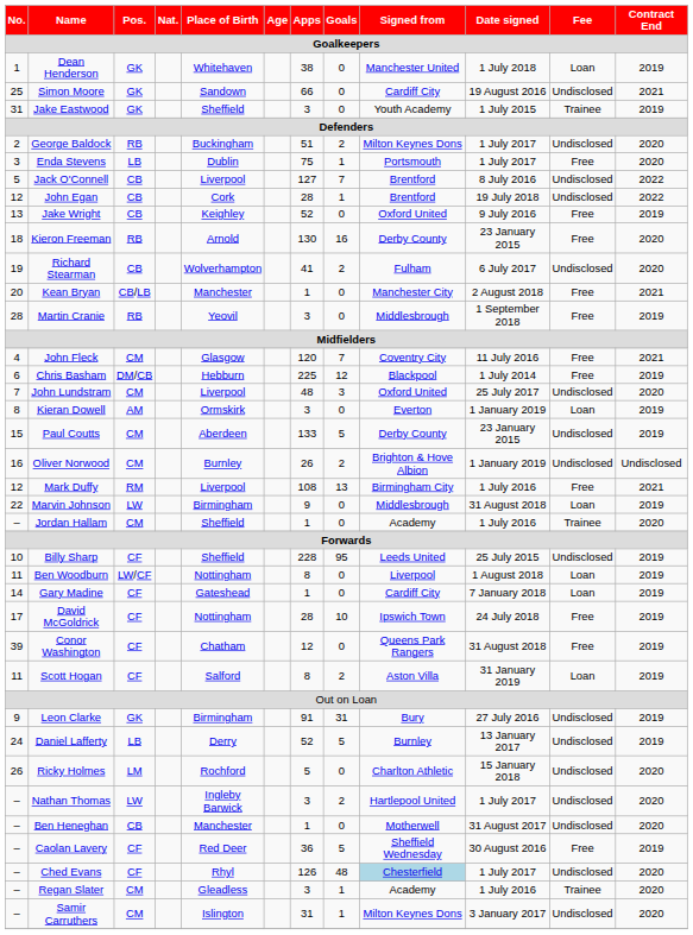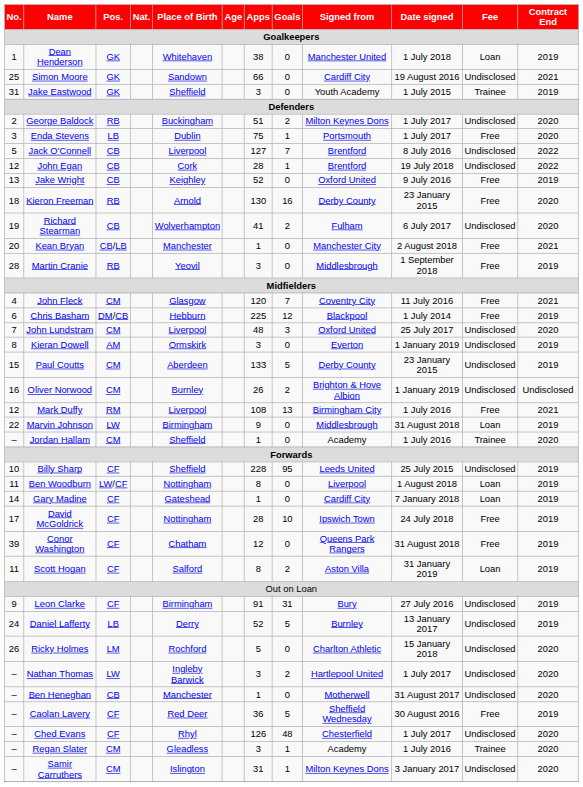 <table class="wikitable" style="text-align:center; font-size:90%; width:100%;">
 <tr>
 <th style="background:#f00; color:white; text-align:center;">No.</th>
 <th style="background:#f00; color:white; text-align:center;">Name</th>
 <th style="background:#f00; color:white; text-align:center;">Pos.</th>
 <th style="background:#f00; color:white; text-align:center;">Nat.</th>
 <th style="background:#f00; color:white; text-align:center;">Place of Birth</th>
 <th style="background:#f00; color:white; text-align:center;">Age</th>
 <th style="background:#f00; color:white; text-align:center;">Apps</th>
 <th style="background:#f00; color:white; text-align:center;">Goals</th>
 <th style="background:#f00; color:white; text-align:center;">Signed from</th>
 <th style="background:#f00; color:white; text-align:center;">Date signed</th>
 <th style="background:#f00; color:white; text-align:center;">Fee</th>
 <th style="background:#f00; color:white; text-align:center;">Contract End</th>
 </tr>
 <tr>
 <th colspan="12" style="background:#dcdcdc; text-align:center;">Goalkeepers</th>
 </tr>
 <tr>
 <td>1</td>
 <td><a href='#'>Dean Henderson</a></td>
 <td><a href='#'>GK</a></td>
 <td></td>
 <td><a href='#'>Whitehaven</a></td>
 <td></td>
 <td>38</td>
 <td>0</td>
 <td><a href='#'>Manchester United</a></td>
 <td>1 July 2018</td>
 <td>Loan</td>
 <td>2019</td>
 </tr>
 <tr>
 <td>25</td>
 <td><a href='#'>Simon Moore</a></td>
 <td><a href='#'>GK</a></td>
 <td></td>
 <td><a href='#'>Sandown</a></td>
 <td></td>
 <td>66</td>
 <td>0</td>
 <td> <a href='#'>Cardiff City</a></td>
 <td>19 August 2016</td>
 <td>Undisclosed</td>
 <td>2021</td>
 </tr>
 <tr>
 <td>31</td>
 <td><a href='#'>Jake Eastwood</a></td>
 <td><a href='#'>GK</a></td>
 <td></td>
 <td><a href='#'>Sheffield</a></td>
 <td></td>
 <td>3</td>
 <td>0</td>
 <td>Youth Academy</td>
 <td>1 July 2015</td>
 <td>Trainee</td>
 <td>2019</td>
 </tr>
 <tr>
 <th colspan="12" style="background:#dcdcdc; text-align:center;">Defenders</th>
 </tr>
 <tr>
 <td>2</td>
 <td><a href='#'>George Baldock</a></td>
 <td><a href='#'>RB</a></td>
 <td></td>
 <td><a href='#'>Buckingham</a></td>
 <td></td>
 <td>51</td>
 <td>2</td>
 <td><a href='#'>Milton Keynes Dons</a></td>
 <td>1 July 2017</td>
 <td>Undisclosed</td>
 <td>2020</td>
 </tr>
 <tr>
 <td>3</td>
 <td><a href='#'>Enda Stevens</a></td>
 <td><a href='#'>LB</a></td>
 <td></td>
 <td><a href='#'>Dublin</a></td>
 <td></td>
 <td>75</td>
 <td>1</td>
 <td><a href='#'>Portsmouth</a></td>
 <td>1 July 2017</td>
 <td>Free</td>
 <td>2020</td>
 </tr>
 <tr>
 <td>5</td>
 <td><a href='#'>Jack O'Connell</a></td>
 <td><a href='#'>CB</a></td>
 <td></td>
 <td><a href='#'>Liverpool</a></td>
 <td></td>
 <td>127</td>
 <td>7</td>
 <td><a href='#'>Brentford</a></td>
 <td>8 July 2016</td>
 <td>Undisclosed</td>
 <td>2022</td>
 </tr>
 <tr>
 <td>12</td>
 <td><a href='#'>John Egan</a></td>
 <td><a href='#'>CB</a></td>
 <td></td>
 <td><a href='#'>Cork</a></td>
 <td></td>
 <td>28</td>
 <td>1</td>
 <td><a href='#'>Brentford</a></td>
 <td>19 July 2018</td>
 <td>Undisclosed</td>
 <td>2022</td>
 </tr>
 <tr>
 <td>13</td>
 <td><a href='#'>Jake Wright</a></td>
 <td><a href='#'>CB</a></td>
 <td></td>
 <td><a href='#'>Keighley</a></td>
 <td></td>
 <td>52</td>
 <td>0</td>
 <td><a href='#'>Oxford United</a></td>
 <td>9 July 2016</td>
 <td>Free</td>
 <td>2019</td>
 </tr>
 <tr>
 <td>18</td>
 <td><a href='#'>Kieron Freeman</a></td>
 <td><a href='#'>RB</a></td>
 <td></td>
 <td><a href='#'>Arnold</a></td>
 <td></td>
 <td>130</td>
 <td>16</td>
 <td><a href='#'>Derby County</a></td>
 <td>23 January 2015</td>
 <td>Free</td>
 <td>2020</td>
 </tr>
 <tr>
 <td>19</td>
 <td><a href='#'>Richard Stearman</a></td>
 <td><a href='#'>CB</a></td>
 <td></td>
 <td><a href='#'>Wolverhampton</a></td>
 <td></td>
 <td>41</td>
 <td>2</td>
 <td><a href='#'>Fulham</a></td>
 <td>6 July 2017</td>
 <td>Undisclosed</td>
 <td>2020</td>
 </tr>
 <tr>
 <td>20</td>
 <td><a href='#'>Kean Bryan</a></td>
 <td><a href='#'>CB</a>/<a href='#'>LB</a></td>
 <td></td>
 <td><a href='#'>Manchester</a></td>
 <td></td>
 <td>1</td>
 <td>0</td>
 <td><a href='#'>Manchester City</a></td>
 <td>2 August 2018</td>
 <td>Free</td>
 <td>2021</td>
 </tr>
 <tr>
 <td>28</td>
 <td><a href='#'>Martin Cranie</a></td>
 <td><a href='#'>RB</a></td>
 <td></td>
 <td><a href='#'>Yeovil</a></td>
 <td></td>
 <td>3</td>
 <td>0</td>
 <td><a href='#'>Middlesbrough</a></td>
 <td>1 September 2018</td>
 <td>Free</td>
 <td>2019</td>
 </tr>
 <tr>
 <th colspan="12" style="background:#dcdcdc; text-align:center;">Midfielders</th>
 </tr>
 <tr>
 <td>4</td>
 <td><a href='#'>John Fleck</a></td>
 <td><a href='#'>CM</a></td>
 <td></td>
 <td><a href='#'>Glasgow</a></td>
 <td></td>
 <td>120</td>
 <td>7</td>
 <td><a href='#'>Coventry City</a></td>
 <td>11 July 2016</td>
 <td>Free</td>
 <td>2021</td>
 </tr>
 <tr>
 <td>6</td>
 <td><a href='#'>Chris Basham</a></td>
 <td><a href='#'>DM</a>/<a href='#'>CB</a></td>
 <td></td>
 <td><a href='#'>Hebburn</a></td>
 <td></td>
 <td>225</td>
 <td>12</td>
 <td><a href='#'>Blackpool</a></td>
 <td>1 July 2014</td>
 <td>Free</td>
 <td>2019</td>
 </tr>
 <tr>
 <td>7</td>
 <td><a href='#'>John Lundstram</a></td>
 <td><a href='#'>CM</a></td>
 <td></td>
 <td><a href='#'>Liverpool</a></td>
 <td></td>
 <td>48</td>
 <td>3</td>
 <td><a href='#'>Oxford United</a></td>
 <td>25 July 2017</td>
 <td>Undisclosed</td>
 <td>2020</td>
 </tr>
 <tr>
 <td>8</td>
 <td><a href='#'>Kieran Dowell</a></td>
 <td><a href='#'>AM</a></td>
 <td></td>
 <td><a href='#'>Ormskirk</a></td>
 <td></td>
 <td>3</td>
 <td>0</td>
 <td><a href='#'>Everton</a></td>
 <td>1 January 2019</td>
-<td>Loan</td>
+<td>Undisclosed</td>
 <td>2019</td>
 </tr>
 <tr>
 <td>15</td>
 <td><a href='#'>Paul Coutts</a></td>
 <td><a href='#'>CM</a></td>
 <td></td>
 <td><a href='#'>Aberdeen</a></td>
 <td></td>
 <td>133</td>
 <td>5</td>
 <td><a href='#'>Derby County</a></td>
 <td>23 January 2015</td>
 <td>Undisclosed</td>
 <td>2019</td>
 </tr>
 <tr>
 <td>16</td>
 <td><a href='#'>Oliver Norwood</a></td>
 <td><a href='#'>CM</a></td>
 <td></td>
 <td><a href='#'>Burnley</a></td>
 <td></td>
 <td>26</td>
 <td>2</td>
 <td><a href='#'>Brighton & Hove Albion</a></td>
 <td>1 January 2019</td>
 <td>Undisclosed</td>
 <td>Undisclosed</td>
 </tr>
 <tr>
 <td>12</td>
 <td><a href='#'>Mark Duffy</a></td>
 <td><a href='#'>RM</a></td>
 <td></td>
 <td><a href='#'>Liverpool</a></td>
 <td></td>
 <td>108</td>
 <td>13</td>
 <td><a href='#'>Birmingham City</a></td>
 <td>1 July 2016</td>
 <td>Free</td>
 <td>2021</td>
 </tr>
 <tr>
 <td>22</td>
 <td><a href='#'>Marvin Johnson</a></td>
 <td><a href='#'>LW</a></td>
 <td></td>
 <td><a href='#'>Birmingham</a></td>
 <td></td>
 <td>9</td>
 <td>0</td>
 <td><a href='#'>Middlesbrough</a></td>
 <td>31 August 2018</td>
 <td>Loan</td>
 <td>2019</td>
 </tr>
 <tr>
 <td>–</td>
 <td><a href='#'>Jordan Hallam</a></td>
 <td><a href='#'>CM</a></td>
 <td></td>
 <td><a href='#'>Sheffield</a></td>
 <td></td>
 <td>1</td>
 <td>0</td>
 <td>Academy</td>
 <td>1 July 2016</td>
 <td>Trainee</td>
 <td>2020</td>
 </tr>
 <tr>
 <th colspan="12" style="background:#dcdcdc; text-align:center;">Forwards</th>
 </tr>
 <tr>
 <td>10</td>
 <td><a href='#'>Billy Sharp</a></td>
 <td><a href='#'>CF</a></td>
 <td></td>
 <td><a href='#'>Sheffield</a></td>
 <td></td>
 <td>228</td>
 <td>95</td>
 <td><a href='#'>Leeds United</a></td>
 <td>25 July 2015</td>
 <td>Undisclosed</td>
 <td>2019</td>
 </tr>
 <tr>
 <td>11</td>
 <td><a href='#'>Ben Woodburn</a></td>
 <td><a href='#'>LW</a>/<a href='#'>CF</a></td>
 <td></td>
 <td><a href='#'>Nottingham</a></td>
 <td></td>
 <td>8</td>
 <td>0</td>
 <td><a href='#'>Liverpool</a></td>
 <td>1 August 2018</td>
 <td>Loan</td>
 <td>2019</td>
 </tr>
 <tr>
 <td>14</td>
 <td><a href='#'>Gary Madine</a></td>
 <td><a href='#'>CF</a></td>
 <td></td>
 <td><a href='#'>Gateshead</a></td>
 <td></td>
 <td>1</td>
 <td>0</td>
 <td><a href='#'>Cardiff City</a></td>
 <td>7 January 2018</td>
 <td>Loan</td>
 <td>2019</td>
 </tr>
 <tr>
 <td>17</td>
 <td><a href='#'>David McGoldrick</a></td>
 <td><a href='#'>CF</a></td>
 <td></td>
 <td><a href='#'>Nottingham</a></td>
 <td></td>
 <td>28</td>
 <td>10</td>
 <td><a href='#'>Ipswich Town</a></td>
 <td>24 July 2018</td>
 <td>Free</td>
 <td>2019</td>
 </tr>
 <tr>
 <td>39</td>
 <td><a href='#'>Conor Washington</a></td>
 <td><a href='#'>CF</a></td>
 <td></td>
 <td><a href='#'>Chatham</a></td>
 <td></td>
 <td>12</td>
 <td>0</td>
 <td><a href='#'>Queens Park Rangers</a></td>
 <td>31 August 2018</td>
 <td>Free</td>
 <td>2019</td>
 </tr>
 <tr>
 <td>11</td>
 <td><a href='#'>Scott Hogan</a></td>
 <td><a href='#'>CF</a></td>
 <td></td>
 <td><a href='#'>Salford</a></td>
 <td></td>
 <td>8</td>
 <td>2</td>
 <td><a href='#'>Aston Villa</a></td>
 <td>31 January 2019</td>
 <td>Loan</td>
 <td>2019</td>
 </tr>
 <tr>
 <td colspan="12" style="background:#dcdcdc; text-align:center;">Out on Loan</td>
 </tr>
 <tr>
 <td>9</td>
 <td><a href='#'>Leon Clarke</a></td>
-<td><a href='#'>GK</a></td>
+<td><a href='#'>CF</a></td>
 <td></td>
 <td><a href='#'>Birmingham</a></td>
 <td></td>
 <td>91</td>
 <td>31</td>
 <td><a href='#'>Bury</a></td>
 <td>27 July 2016</td>
 <td>Undisclosed</td>
 <td>2019</td>
 </tr>
 <tr>
 <td>24</td>
 <td><a href='#'>Daniel Lafferty</a></td>
 <td><a href='#'>LB</a></td>
 <td></td>
 <td><a href='#'>Derry</a></td>
 <td></td>
 <td>52</td>
 <td>5</td>
 <td><a href='#'>Burnley</a></td>
 <td>13 January 2017</td>
 <td>Undisclosed</td>
 <td>2019</td>
 </tr>
 <tr>
 <td>26</td>
 <td><a href='#'>Ricky Holmes</a></td>
 <td><a href='#'>LM</a></td>
 <td></td>
 <td><a href='#'>Rochford</a></td>
 <td></td>
 <td>5</td>
 <td>0</td>
 <td><a href='#'>Charlton Athletic</a></td>
 <td>15 January 2018</td>
 <td>Undisclosed</td>
 <td>2020</td>
 </tr>
 <tr>
 <td>–</td>
 <td><a href='#'>Nathan Thomas</a></td>
 <td><a href='#'>LW</a></td>
 <td></td>
 <td><a href='#'>Ingleby Barwick</a></td>
 <td></td>
 <td>3</td>
 <td>2</td>
 <td><a href='#'>Hartlepool United</a></td>
 <td>1 July 2017</td>
 <td>Undisclosed</td>
 <td>2020</td>
 </tr>
 <tr>
 <td>–</td>
 <td><a href='#'>Ben Heneghan</a></td>
 <td><a href='#'>CB</a></td>
 <td></td>
 <td><a href='#'>Manchester</a></td>
 <td></td>
 <td>1</td>
 <td>0</td>
 <td><a href='#'>Motherwell</a></td>
 <td>31 August 2017</td>
 <td>Undisclosed</td>
 <td>2020</td>
 </tr>
 <tr>
 <td>–</td>
 <td><a href='#'>Caolan Lavery</a></td>
 <td><a href='#'>CF</a></td>
 <td></td>
 <td><a href='#'>Red Deer</a></td>
 <td></td>
 <td>36</td>
 <td>5</td>
 <td><a href='#'>Sheffield Wednesday</a></td>
 <td>30 August 2016</td>
 <td>Free</td>
 <td>2019</td>
 </tr>
 <tr>
 <td>–</td>
 <td><a href='#'>Ched Evans</a></td>
 <td><a href='#'>CF</a></td>
 <td></td>
 <td><a href='#'>Rhyl</a></td>
 <td></td>
 <td>126</td>
 <td>48</td>
-<td style="background: lightblue;"><a href='#'>Chesterfield</a></td>
+<td><a href='#'>Chesterfield</a></td>
 <td>1 July 2017</td>
 <td>Undisclosed</td>
 <td>2020</td>
 </tr>
 <tr>
 <td>–</td>
 <td><a href='#'>Regan Slater</a></td>
 <td><a href='#'>CM</a></td>
 <td></td>
 <td><a href='#'>Gleadless</a></td>
 <td></td>
 <td>3</td>
 <td>1</td>
 <td>Academy</td>
 <td>1 July 2016</td>
 <td>Trainee</td>
 <td>2020</td>
 </tr>
 <tr>
 <td>–</td>
 <td><a href='#'>Samir Carruthers</a></td>
 <td><a href='#'>CM</a></td>
 <td></td>
 <td><a href='#'>Islington</a></td>
 <td></td>
 <td>31</td>
 <td>1</td>
 <td><a href='#'>Milton Keynes Dons</a></td>
 <td>3 January 2017</td>
 <td>Undisclosed</td>
 <td>2020</td>
 </tr>
 <tr>
 </tr>
 </table>
